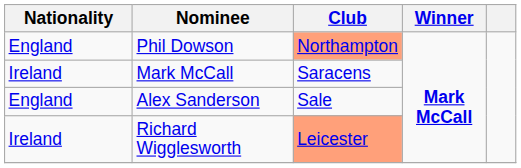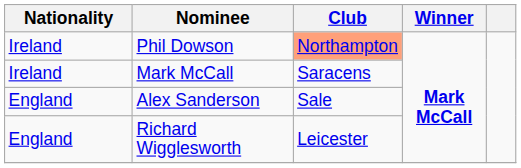 <table class="wikitable">
 <tr>
 <th width=110>Nationality</th>
 <th width=140>Nominee</th>
 <th width=80><a href='#'>Club</a></th>
 <th width=70><a href='#'>Winner</a></th>
 <th width=20></th>
 </tr>
 <tr>
-<td> <a href='#'>England</a></td>
+<td> <a href='#'>Ireland</a></td>
 <td><a href='#'>Phil Dowson</a></td>
 <td style="background: lightsalmon;"><a href='#'>Northampton</a></td>
 <td rowspan=4 align=center><br><strong><a href='#'>Mark McCall</a></strong></td>
 <td rowspan=4 align=center></td>
 </tr>
 <tr>
 <td> <a href='#'>Ireland</a></td>
 <td><a href='#'>Mark McCall</a></td>
 <td><a href='#'>Saracens</a></td>
 </tr>
 <tr>
 <td> <a href='#'>England</a></td>
 <td><a href='#'>Alex Sanderson</a></td>
 <td><a href='#'>Sale</a></td>
 </tr>
 <tr>
-<td> <a href='#'>Ireland</a></td>
+<td> <a href='#'>England</a></td>
 <td><a href='#'>Richard Wigglesworth</a></td>
-<td style="background: lightsalmon;"><a href='#'>Leicester</a></td>
+<td><a href='#'>Leicester</a></td>
 </tr>
 <tr>
 </tr>
 </table>
